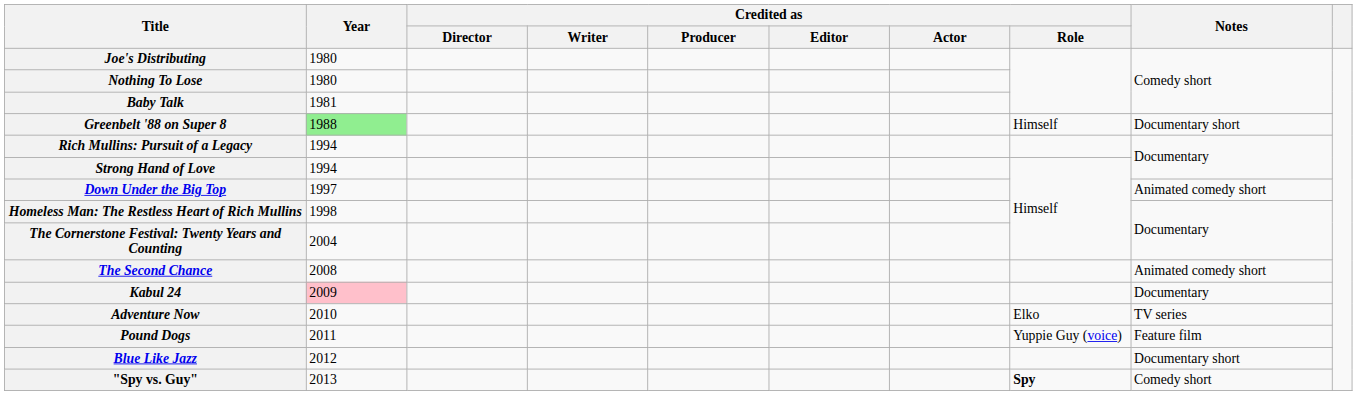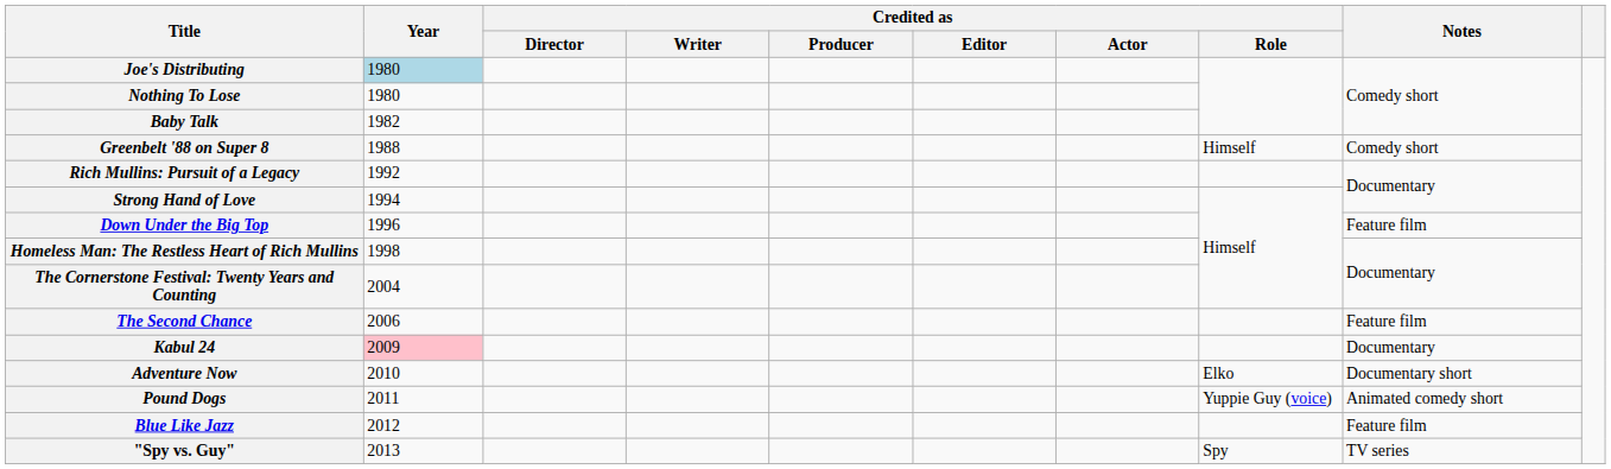 <table class="wikitable sortable plainrowheaders">
 <tr>
 <th width="15%" rowspan="2" scope="col">Title</th>
 <th width="5%" rowspan="2" scope="col">Year</th>
 <th colspan="6" scope="col">Credited as</th>
 <th width="10%" rowspan="2" scope="col" class="unsortable">Notes</th>
 <th width="1%" rowspan="2" scope="col" class="unsortable"></th>
 </tr>
 <tr>
 <th width=6%>Director</th>
 <th width=6%>Writer</th>
 <th width=6%>Producer</th>
 <th width=6%>Editor</th>
 <th width=6%>Actor</th>
 <th width=6%>Role</th>
 </tr>
 <tr>
 <th scope="row"><em>Joe's Distributing</em></th>
-<td>1980</td>
+<td style="background: lightblue;">1980</td>
 <td></td>
 <td></td>
 <td></td>
 <td></td>
 <td></td>
 <td rowspan="3"></td>
 <td rowspan="3">Comedy short</td>
 </tr>
 <tr>
 <th scope="row"><em>Nothing To Lose</em></th>
 <td>1980</td>
 <td></td>
 <td></td>
 <td></td>
 <td></td>
 <td></td>
 </tr>
 <tr>
 <th scope="row"><em>Baby Talk</em></th>
-<td>1981</td>
+<td>1982</td>
 <td></td>
 <td></td>
 <td></td>
 <td></td>
 <td></td>
 </tr>
 <tr>
 <th scope="row"><em>Greenbelt '88 on Super 8</em></th>
-<td style="background: lightgreen;">1988</td>
+<td>1988</td>
 <td></td>
 <td></td>
 <td></td>
 <td></td>
 <td></td>
 <td>Himself</td>
-<td>Documentary short</td>
+<td>Comedy short</td>
 </tr>
 <tr>
 <th scope="row"><em>Rich Mullins: Pursuit of a Legacy</em></th>
-<td>1994</td>
+<td>1992</td>
 <td></td>
 <td></td>
 <td></td>
 <td></td>
 <td></td>
 <td></td>
 <td rowspan="2">Documentary</td>
 </tr>
 <tr>
 <th scope="row"><em>Strong Hand of Love</em></th>
 <td>1994</td>
 <td></td>
 <td></td>
 <td></td>
 <td></td>
 <td></td>
 <td rowspan="4">Himself</td>
 </tr>
 <tr>
 <th scope="row"><em><a href='#'>Down Under the Big Top</a></em></th>
-<td>1997</td>
+<td>1996</td>
 <td></td>
 <td></td>
 <td></td>
 <td></td>
 <td></td>
-<td>Animated comedy short</td>
+<td>Feature film</td>
 </tr>
 <tr>
 <th scope="row"><em>Homeless Man: The Restless Heart of Rich Mullins</em></th>
 <td>1998</td>
 <td></td>
 <td></td>
 <td></td>
 <td></td>
 <td></td>
 <td rowspan="2">Documentary</td>
 </tr>
 <tr>
 <th scope="row"><em>The Cornerstone Festival: Twenty Years and Counting</em></th>
 <td>2004</td>
 <td></td>
 <td></td>
 <td></td>
 <td></td>
 <td></td>
 </tr>
 <tr>
 <th scope="row"><em><a href='#'>The Second Chance</a></em></th>
-<td>2008</td>
+<td>2006</td>
 <td></td>
 <td></td>
 <td></td>
 <td></td>
 <td></td>
 <td></td>
-<td>Animated comedy short</td>
+<td>Feature film</td>
 </tr>
 <tr>
 <th scope="row"><em>Kabul 24</em></th>
 <td style="background: pink;">2009</td>
 <td></td>
 <td></td>
 <td></td>
 <td></td>
 <td></td>
 <td></td>
 <td>Documentary</td>
 </tr>
 <tr>
 <th scope="row"><em>Adventure Now</em></th>
 <td>2010</td>
 <td></td>
 <td></td>
 <td></td>
 <td></td>
 <td></td>
 <td>Elko</td>
-<td>TV series</td>
+<td>Documentary short</td>
 </tr>
 <tr>
 <th scope="row"><em>Pound Dogs</em></th>
 <td>2011</td>
 <td></td>
 <td></td>
 <td></td>
 <td></td>
 <td></td>
 <td>Yuppie Guy (<a href='#'>voice</a>)</td>
-<td>Feature film</td>
+<td>Animated comedy short</td>
 </tr>
 <tr>
 <th scope="row"><em><a href='#'>Blue Like Jazz</a></em></th>
 <td>2012</td>
 <td></td>
 <td></td>
 <td></td>
 <td></td>
 <td></td>
 <td></td>
-<td>Documentary short</td>
+<td>Feature film</td>
 </tr>
 <tr>
 <th scope="row">"Spy vs. Guy"</th>
 <td>2013</td>
 <td></td>
 <td></td>
 <td></td>
 <td></td>
 <td></td>
-<td><strong>Spy</strong></td>
-<td>Comedy short</td>
+<td>Spy</td>
+<td>TV series</td>
 </tr>
 </table>
